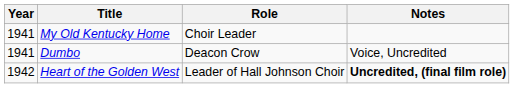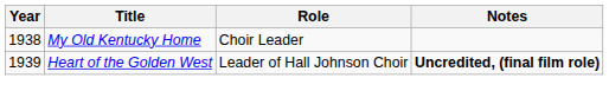 <table class="wikitable">
 <tr>
 <th>Year</th>
 <th>Title</th>
 <th>Role</th>
 <th>Notes</th>
 </tr>
 <tr>
-<td>1941</td>
+<td>1938</td>
 <td><em><a href='#'>My Old Kentucky Home</a></em></td>
 <td>Choir Leader</td>
 <td></td>
 </tr>
 <tr>
-<td>1941</td>
-<td><em><a href='#'>Dumbo</a></em></td>
-<td>Deacon Crow</td>
-<td>Voice, Uncredited</td>
-</tr>
-<tr>
-<td>1942</td>
+<td>1939</td>
 <td><em><a href='#'>Heart of the Golden West</a></em></td>
 <td>Leader of Hall Johnson Choir</td>
 <td><strong>Uncredited, (final film role)</strong></td>
 </tr>
 </table>
